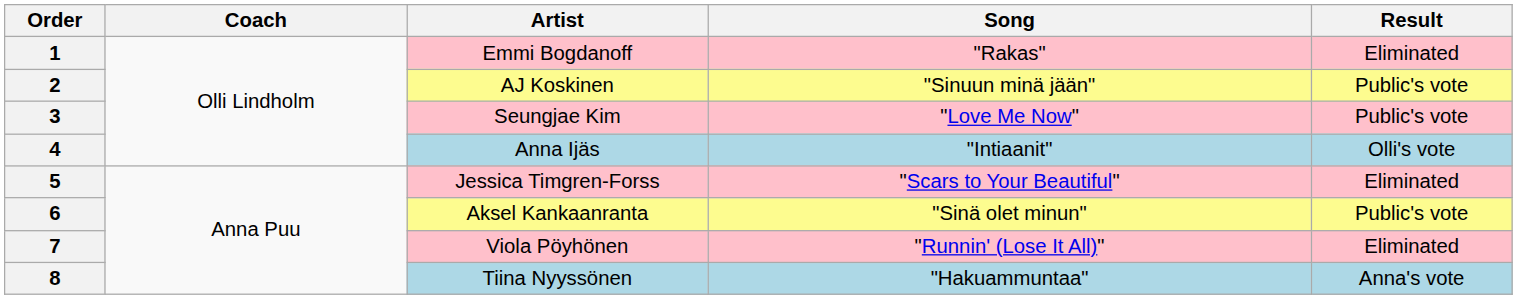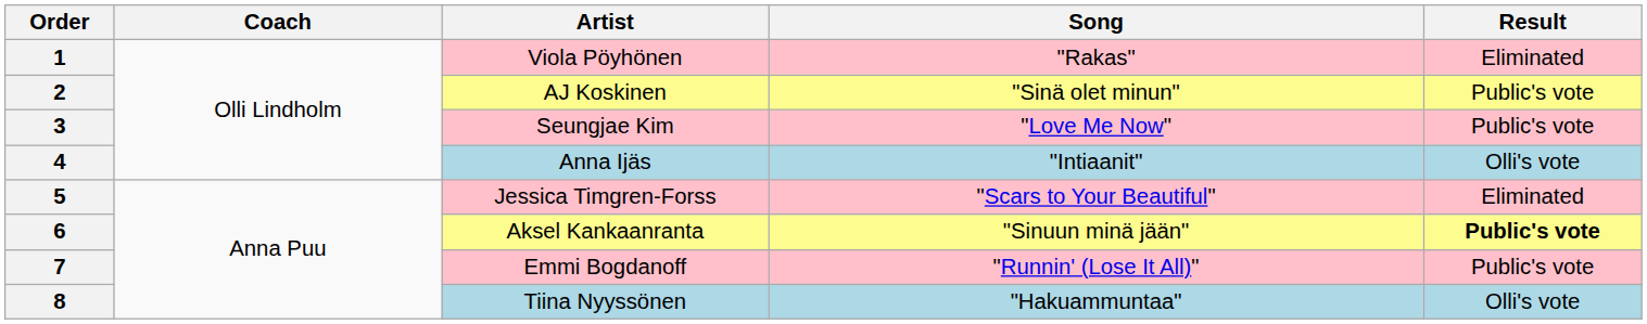 <table class="wikitable" style="text-align:center; width:75%;">
 <tr>
 <th scope="col" style="width:05%;">Order</th>
 <th scope="col" style="width:15%;">Coach</th>
 <th scope="col" style="width:15%;">Artist</th>
 <th scope="col" style="width:30%;">Song</th>
 <th scope="col" style="width:10%;">Result</th>
 </tr>
 <tr>
 <th scope="col">1</th>
 <td rowspan="4">Olli Lindholm</td>
-<td style="background:pink;">Emmi Bogdanoff</td>
+<td style="background:pink;">Viola Pöyhönen</td>
 <td style="background:pink;">"Rakas"</td>
 <td style="background:pink;">Eliminated</td>
 </tr>
 <tr>
 <th scope="col">2</th>
 <td style="background:#fdfc8f;">AJ Koskinen</td>
-<td style="background:#fdfc8f;">"Sinuun minä jään"</td>
+<td style="background:#fdfc8f;">"Sinä olet minun"</td>
 <td style="background:#fdfc8f;">Public's vote</td>
 </tr>
 <tr>
 <th scope="col">3</th>
 <td style="background:pink;">Seungjae Kim</td>
 <td style="background:pink;">"<a href='#'>Love Me Now</a>"</td>
 <td style="background:pink;">Public's vote</td>
 </tr>
 <tr>
 <th scope="col">4</th>
 <td style="background:lightblue;">Anna Ijäs</td>
 <td style="background:lightblue;">"Intiaanit"</td>
 <td style="background:lightblue;">Olli's vote</td>
 </tr>
 <tr>
 <th scope="col">5</th>
 <td rowspan="4">Anna Puu</td>
 <td style="background:pink;">Jessica Timgren-Forss</td>
 <td style="background:pink;">"<a href='#'>Scars to Your Beautiful</a>"</td>
 <td style="background:pink;">Eliminated</td>
 </tr>
 <tr>
 <th scope="col">6</th>
 <td style="background:#fdfc8f;">Aksel Kankaanranta</td>
-<td style="background:#fdfc8f;">"Sinä olet minun"</td>
-<td style="background:#fdfc8f;">Public's vote</td>
+<td style="background:#fdfc8f;">"Sinuun minä jään"</td>
+<td style="background:#fdfc8f;"><strong>Public's vote</strong></td>
 </tr>
 <tr>
 <th scope="col">7</th>
-<td style="background:pink;">Viola Pöyhönen</td>
+<td style="background:pink;">Emmi Bogdanoff</td>
 <td style="background:pink;">"<a href='#'>Runnin' (Lose It All)</a>"</td>
-<td style="background:pink;">Eliminated</td>
+<td style="background:pink;">Public's vote</td>
 </tr>
 <tr>
 <th scope="col">8</th>
 <td style="background:lightblue;">Tiina Nyyssönen</td>
 <td style="background:lightblue;">"Hakuammuntaa"</td>
-<td style="background:lightblue;">Anna's vote</td>
+<td style="background:lightblue;">Olli's vote</td>
 </tr>
 </table>
